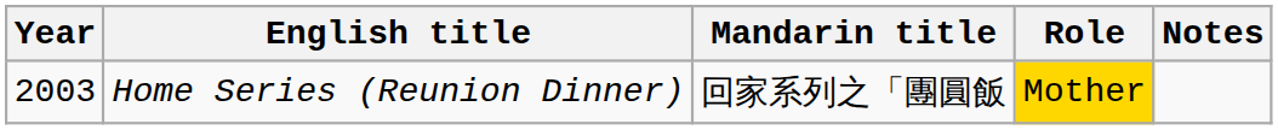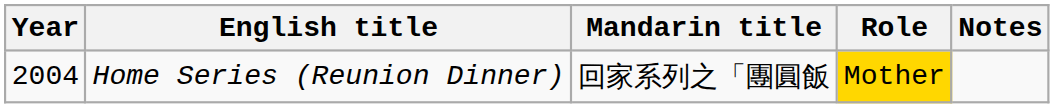 <table class="wikitable sortable">
 <tr>
 <th>Year</th>
 <th>English title</th>
 <th>Mandarin title</th>
 <th>Role</th>
 <th>Notes</th>
 </tr>
 <tr>
-<td>2003</td>
+<td>2004</td>
 <td><em>Home Series (Reunion Dinner)</em></td>
 <td>回家系列之「團圓飯</td>
 <td style="background: gold;">Mother</td>
 <td></td>
 </tr>
 </table>
